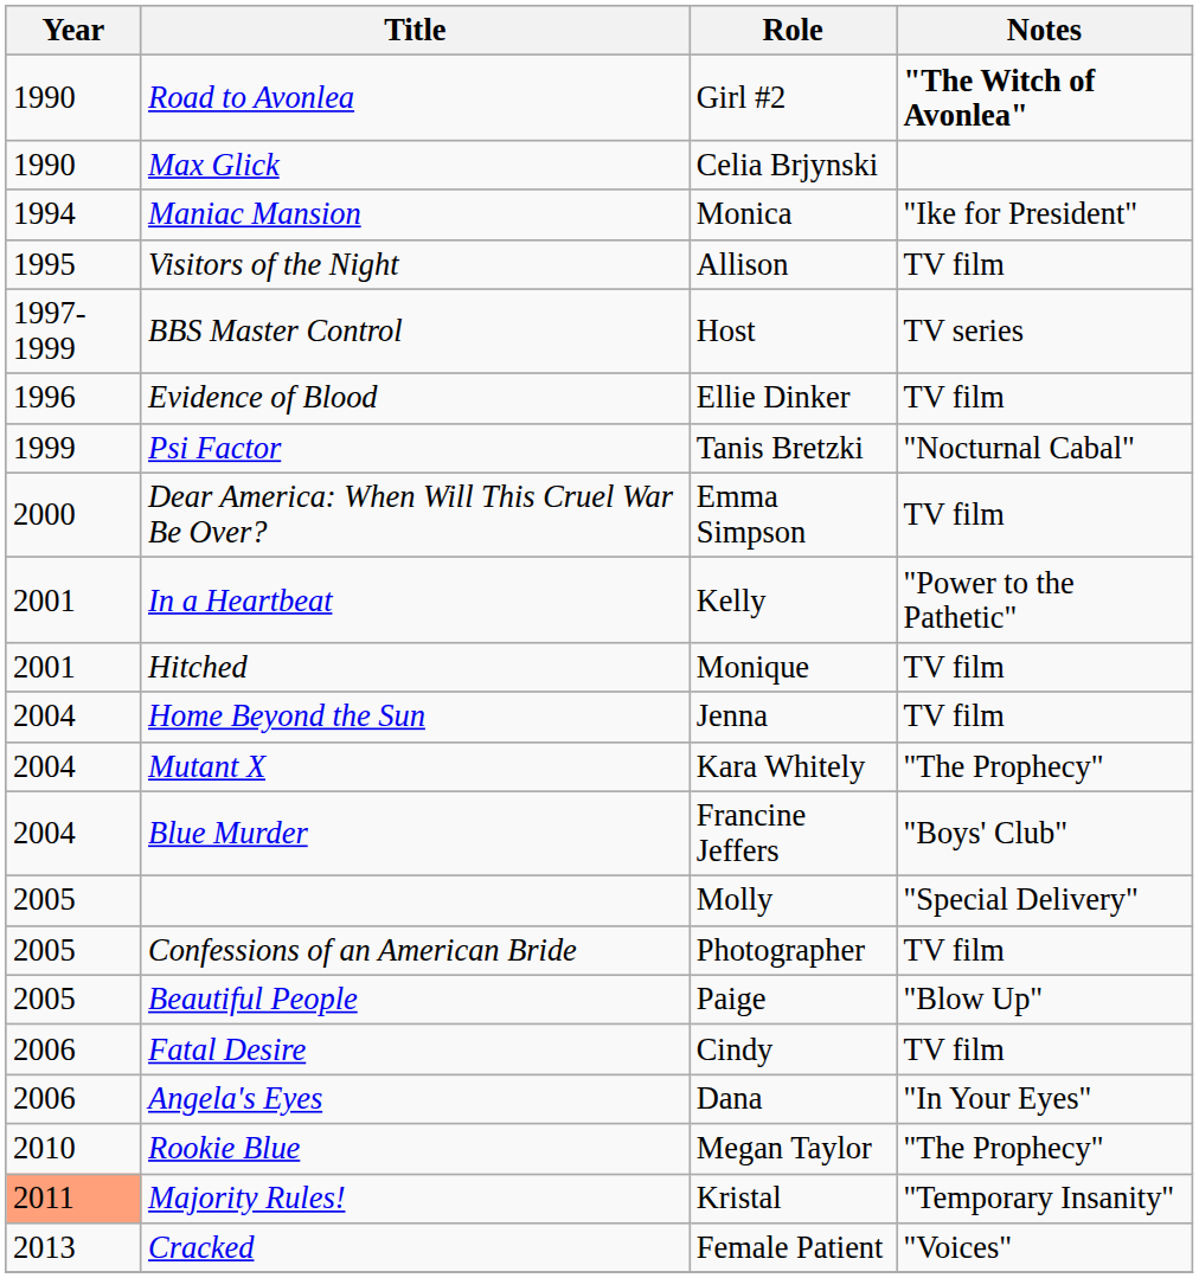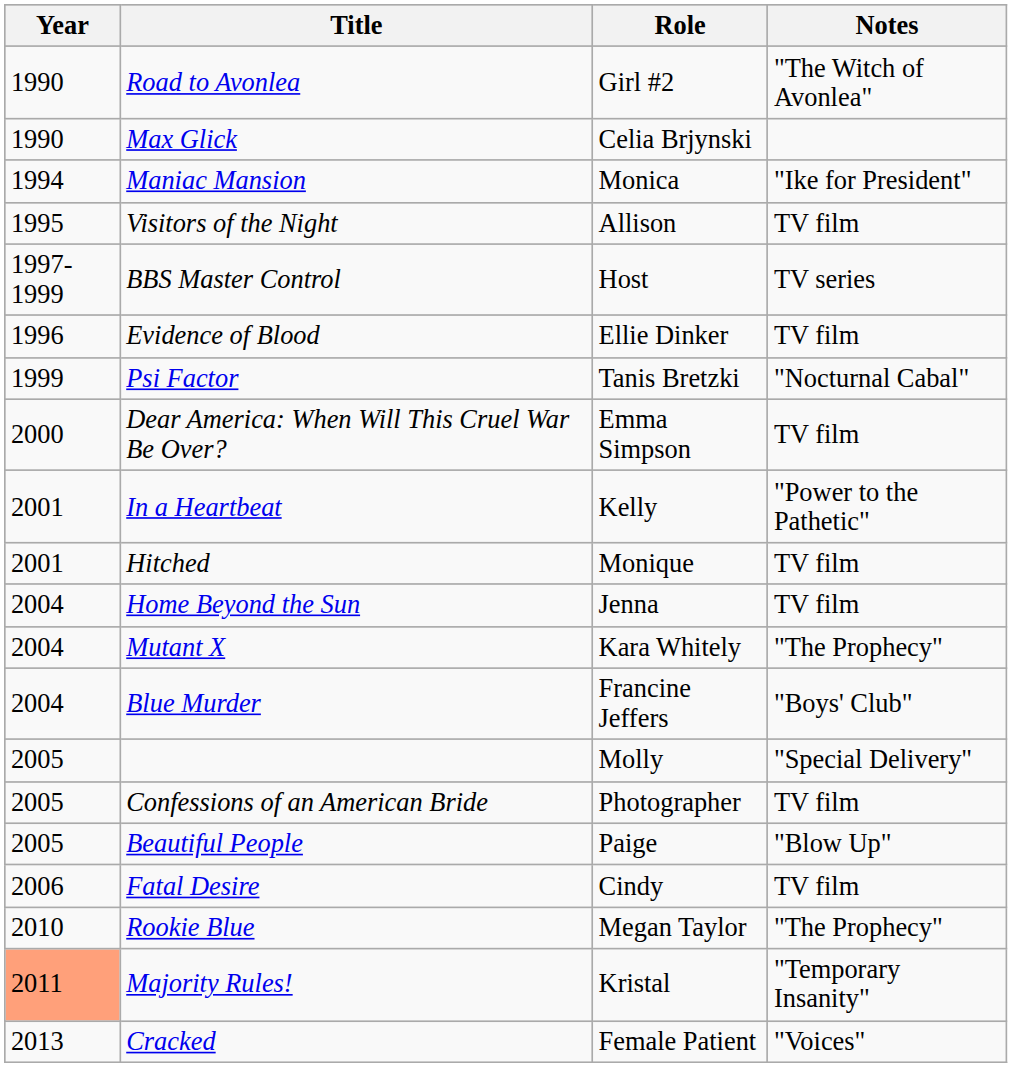 <table class="wikitable sortable">
 <tr>
 <th>Year</th>
 <th>Title</th>
 <th>Role</th>
 <th class="unsortable">Notes</th>
 </tr>
 <tr>
 <td>1990</td>
 <td><em><a href='#'>Road to Avonlea</a></em></td>
 <td>Girl #2</td>
-<td><strong>"The Witch of Avonlea"</strong></td>
+<td>"The Witch of Avonlea"</td>
 </tr>
 <tr>
 <td>1990</td>
 <td><em><a href='#'>Max Glick</a></em></td>
 <td>Celia Brjynski</td>
 <td></td>
 </tr>
 <tr>
 <td>1994</td>
 <td><em><a href='#'>Maniac Mansion</a></em></td>
 <td>Monica</td>
 <td>"Ike for President"</td>
 </tr>
 <tr>
 <td>1995</td>
 <td><em>Visitors of the Night</em></td>
 <td>Allison</td>
 <td>TV film</td>
 </tr>
 <tr>
 <td>1997-1999</td>
 <td><em>BBS Master Control</em></td>
 <td>Host</td>
 <td>TV series</td>
 </tr>
 <tr>
 <td>1996</td>
 <td><em>Evidence of Blood</em></td>
 <td>Ellie Dinker</td>
 <td>TV film</td>
 </tr>
 <tr>
 <td>1999</td>
 <td><em><a href='#'>Psi Factor</a></em></td>
 <td>Tanis Bretzki</td>
 <td>"Nocturnal Cabal"</td>
 </tr>
 <tr>
 <td>2000</td>
 <td><em>Dear America: When Will This Cruel War Be Over?</em></td>
 <td>Emma Simpson</td>
 <td>TV film</td>
 </tr>
 <tr>
 <td>2001</td>
 <td><em><a href='#'>In a Heartbeat</a></em></td>
 <td>Kelly</td>
 <td>"Power to the Pathetic"</td>
 </tr>
 <tr>
 <td>2001</td>
 <td><em>Hitched</em></td>
 <td>Monique</td>
 <td>TV film</td>
 </tr>
 <tr>
 <td>2004</td>
 <td><em><a href='#'>Home Beyond the Sun</a></em></td>
 <td>Jenna</td>
 <td>TV film</td>
 </tr>
 <tr>
 <td>2004</td>
 <td><em><a href='#'>Mutant X</a></em></td>
 <td>Kara Whitely</td>
 <td>"The Prophecy"</td>
 </tr>
 <tr>
 <td>2004</td>
 <td><em><a href='#'>Blue Murder</a></em></td>
 <td>Francine Jeffers</td>
 <td>"Boys' Club"</td>
 </tr>
 <tr>
 <td>2005</td>
 <td><em></em></td>
 <td>Molly</td>
 <td>"Special Delivery"</td>
 </tr>
 <tr>
 <td>2005</td>
 <td><em>Confessions of an American Bride</em></td>
 <td>Photographer</td>
 <td>TV film</td>
 </tr>
 <tr>
 <td>2005</td>
 <td><em><a href='#'>Beautiful People</a></em></td>
 <td>Paige</td>
 <td>"Blow Up"</td>
 </tr>
 <tr>
 <td>2006</td>
 <td><em><a href='#'>Fatal Desire</a></em></td>
 <td>Cindy</td>
 <td>TV film</td>
 </tr>
 <tr>
-<td>2006</td>
-<td><em><a href='#'>Angela's Eyes</a></em></td>
-<td>Dana</td>
-<td>"In Your Eyes"</td>
-</tr>
-<tr>
 <td>2010</td>
 <td><em><a href='#'>Rookie Blue</a></em></td>
 <td>Megan Taylor</td>
 <td>"The Prophecy"</td>
 </tr>
 <tr>
 <td style="background: lightsalmon;">2011</td>
 <td><em><a href='#'>Majority Rules!</a></em></td>
 <td>Kristal</td>
 <td>"Temporary Insanity"</td>
 </tr>
 <tr>
 <td>2013</td>
 <td><em><a href='#'>Cracked</a></em></td>
 <td>Female Patient</td>
 <td>"Voices"</td>
 </tr>
 <tr>
 </tr>
 </table>
